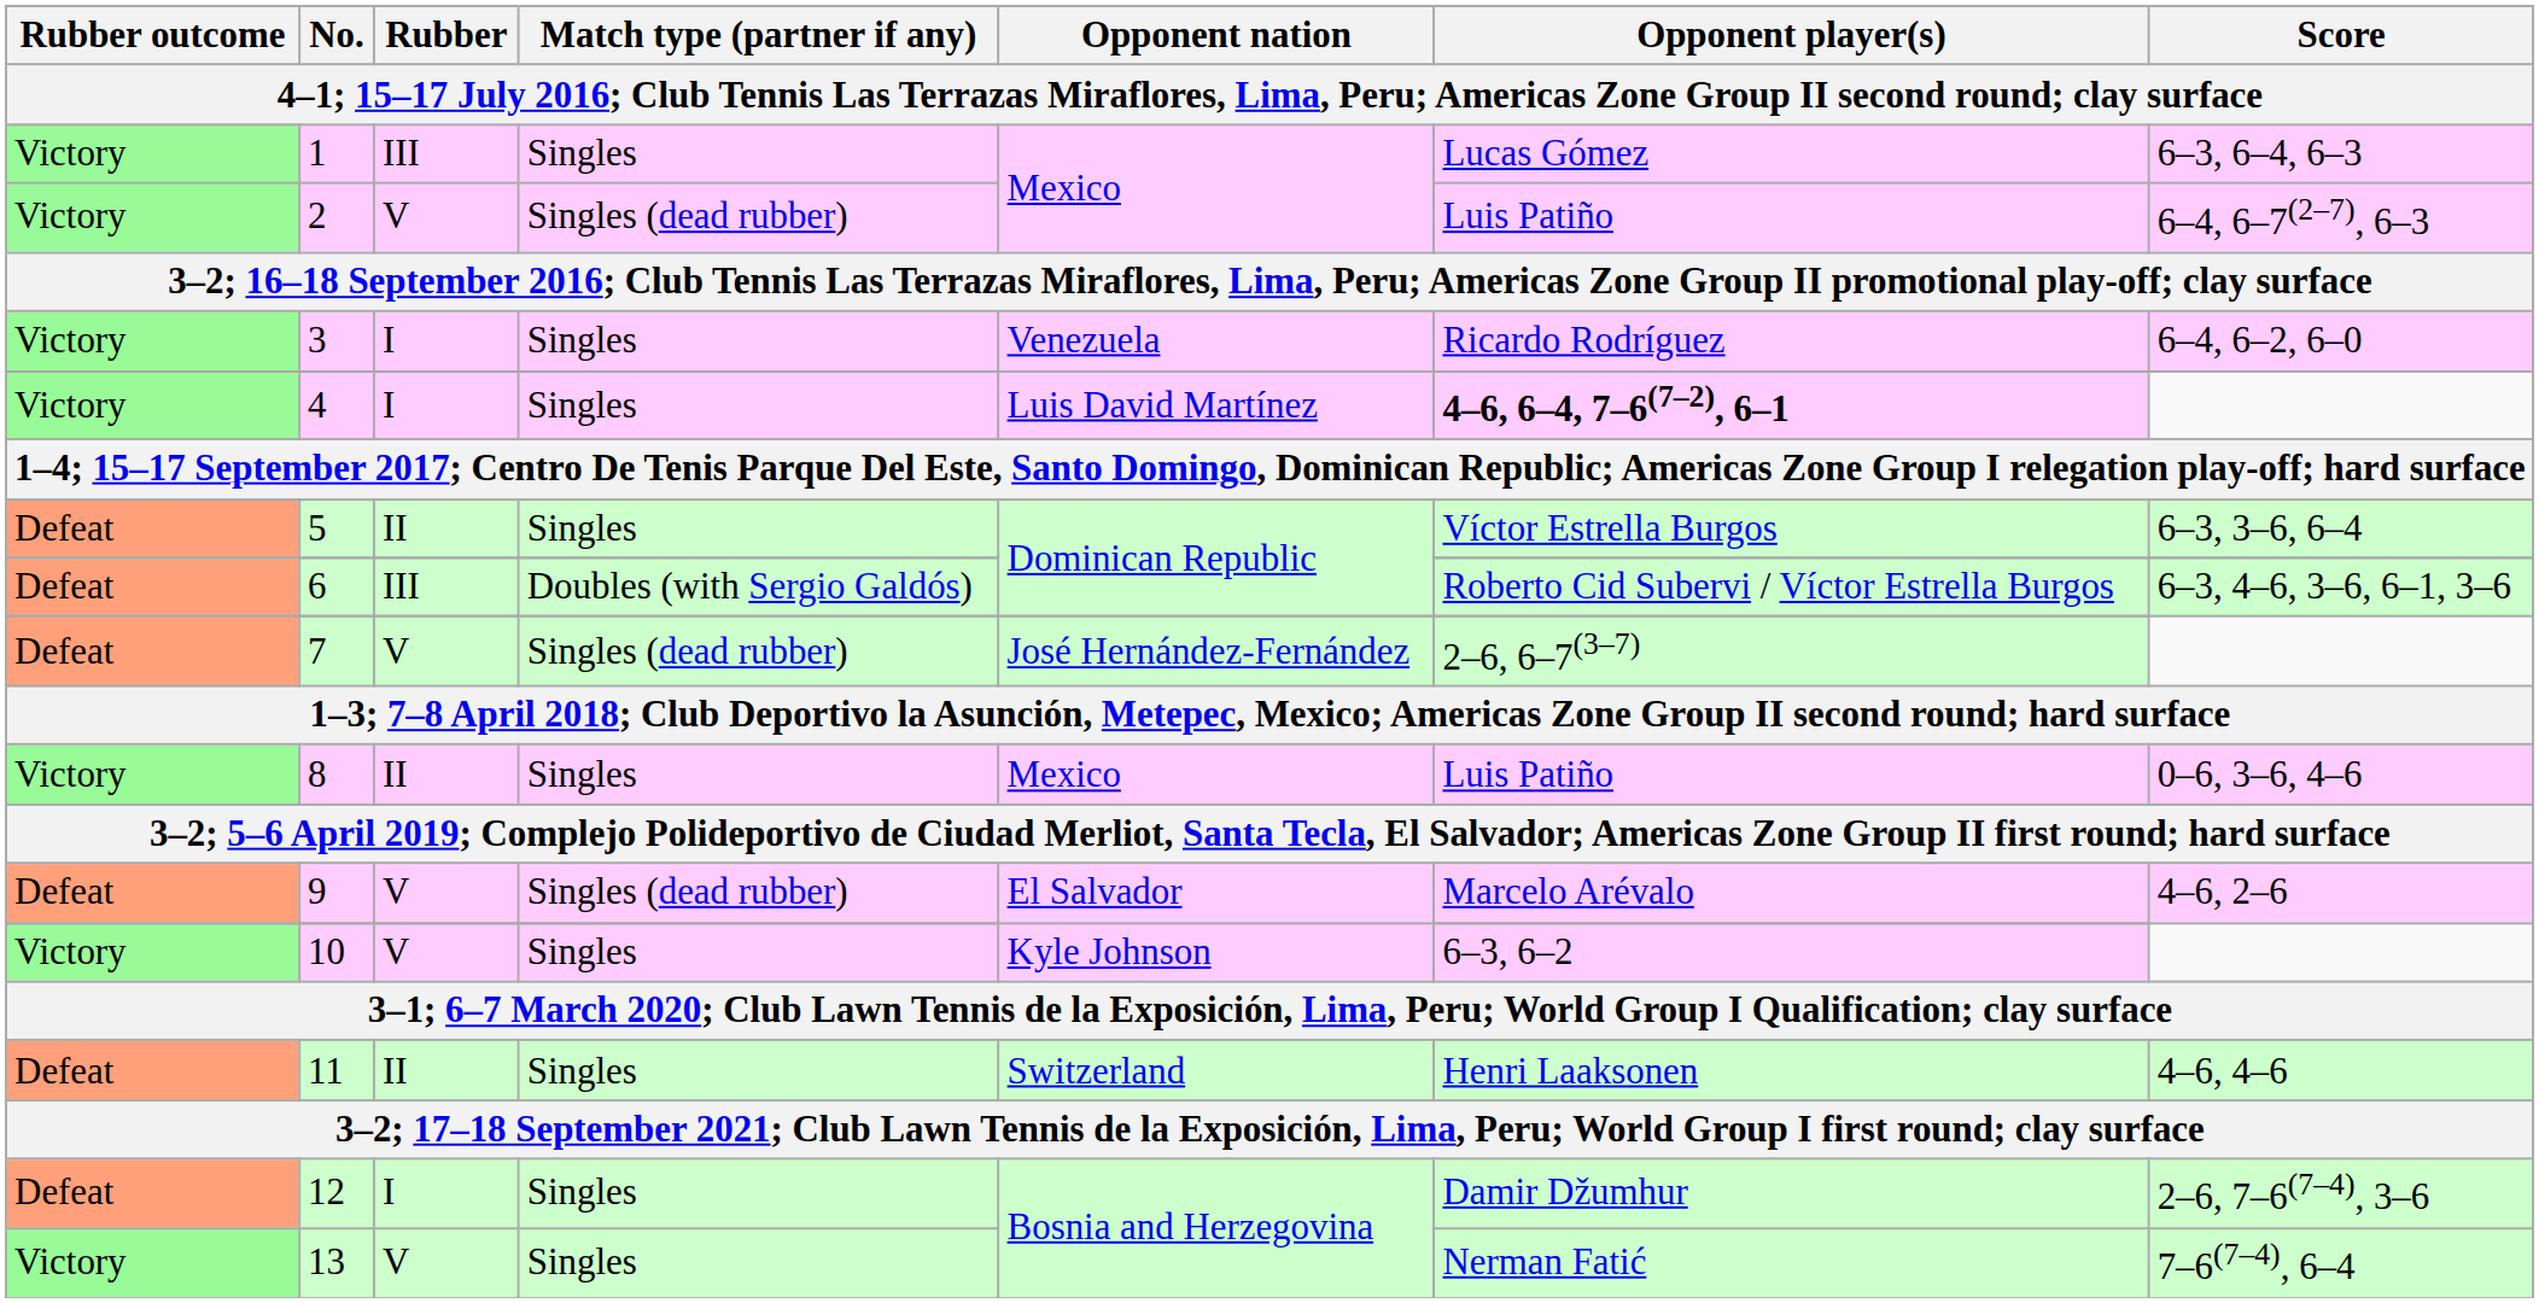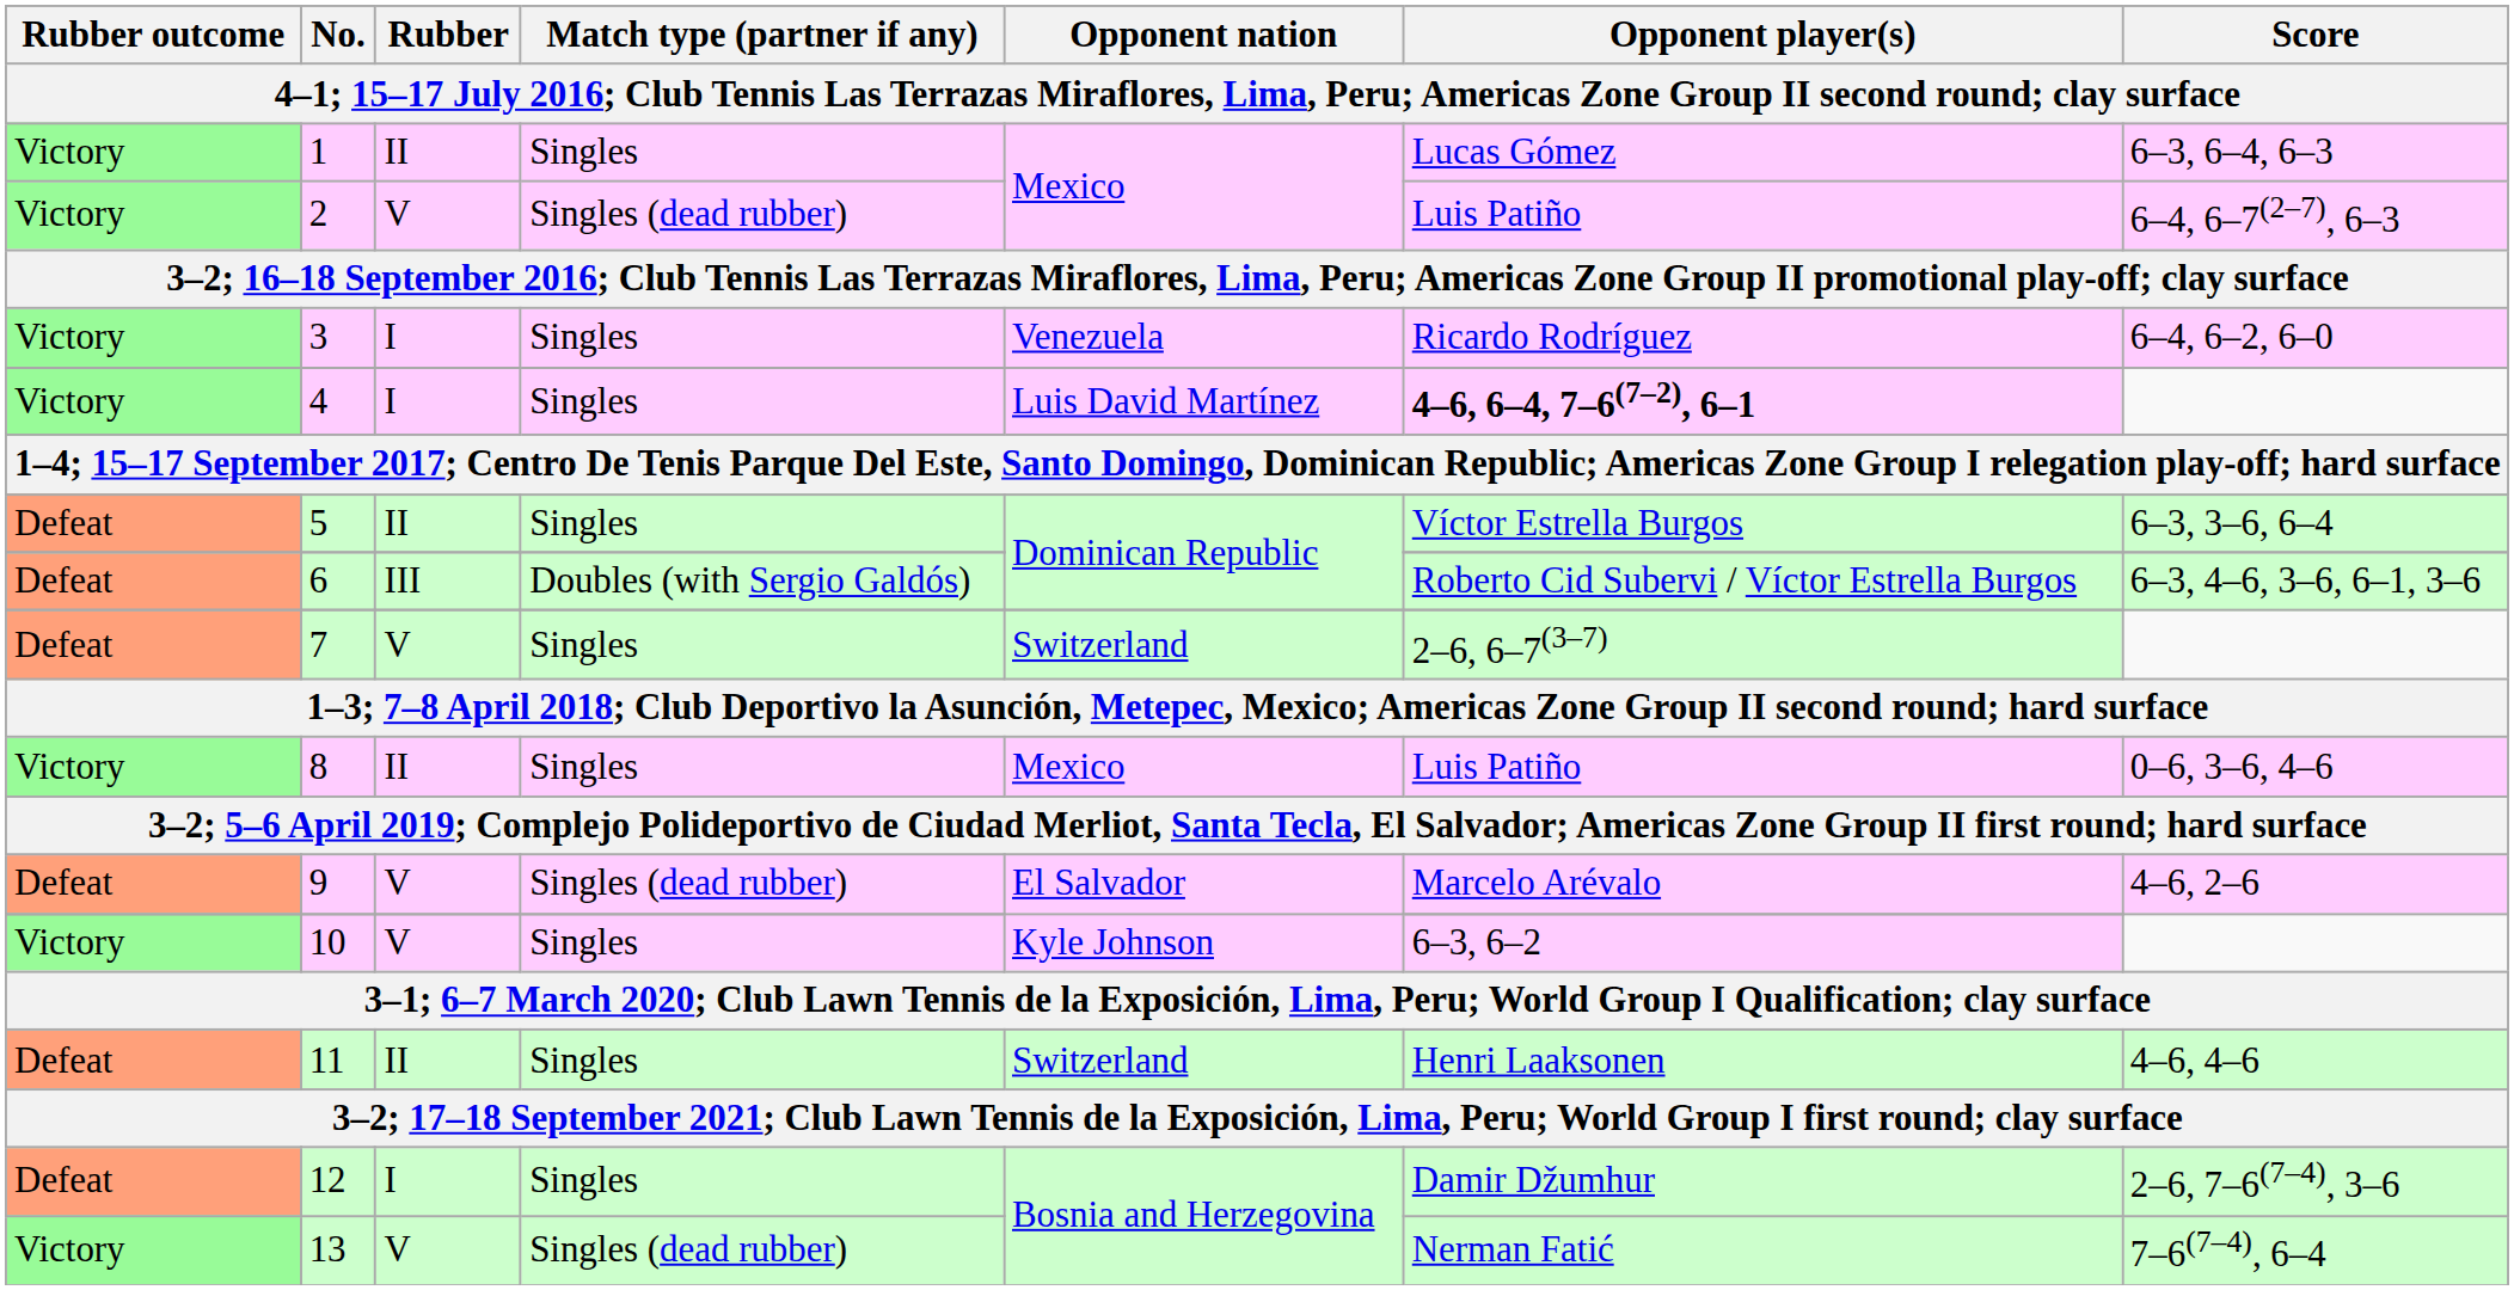 <table class=wikitable>
 <tr>
 <th>Rubber outcome</th>
 <th>No.</th>
 <th>Rubber</th>
 <th>Match type (partner if any)</th>
 <th>Opponent nation</th>
 <th>Opponent player(s)</th>
 <th>Score</th>
 </tr>
 <tr>
 <th colspan=7>4–1; <a href='#'>15–17 July 2016</a>; Club Tennis Las Terrazas Miraflores, <a href='#'>Lima</a>, Peru; Americas Zone Group II second round; clay surface</th>
 </tr>
 <tr bgcolor=#FFCCFF>
 <td bgcolor=98FB98>Victory</td>
 <td>1</td>
-<td>III</td>
+<td>II</td>
 <td>Singles</td>
 <td rowspan=2> <a href='#'>Mexico</a></td>
 <td><a href='#'>Lucas Gómez</a></td>
 <td>6–3, 6–4, 6–3</td>
 </tr>
 <tr bgcolor=#FFCCFF>
 <td bgcolor=98FB98>Victory</td>
 <td>2</td>
 <td>V</td>
 <td>Singles (<a href='#'>dead rubber</a>)</td>
 <td><a href='#'>Luis Patiño</a></td>
 <td>6–4, 6–7<sup>(2–7)</sup>, 6–3</td>
 </tr>
 <tr>
 <th colspan=7>3–2; <a href='#'>16–18 September 2016</a>; Club Tennis Las Terrazas Miraflores, <a href='#'>Lima</a>, Peru; Americas Zone Group II promotional play-off; clay surface</th>
 </tr>
 <tr bgcolor=#FFCCFF>
 <td bgcolor=98FB98>Victory</td>
 <td>3</td>
 <td>I</td>
 <td>Singles</td>
 <td rowspan=2> <a href='#'>Venezuela</a></td>
 <td><a href='#'>Ricardo Rodríguez</a></td>
 <td>6–4, 6–2, 6–0</td>
 </tr>
 <tr>
 </tr>
 <tr bgcolor=#FFCCFF>
 <td bgcolor=98FB98>Victory</td>
 <td>4</td>
 <td>I</td>
 <td>Singles</td>
 <td><a href='#'>Luis David Martínez</a></td>
 <td><strong>4–6, 6–4, 7–6<sup>(7–2)</sup>, 6–1</strong></td>
 </tr>
 <tr>
 <th colspan=7>1–4; <a href='#'>15–17 September 2017</a>; Centro De Tenis Parque Del Este, <a href='#'>Santo Domingo</a>, Dominican Republic; Americas Zone Group I relegation play-off; hard surface</th>
 </tr>
 <tr bgcolor=#CCFFCC>
 <td bgcolor=FFA07A>Defeat</td>
 <td>5</td>
 <td>II</td>
 <td>Singles</td>
 <td rowspan=3> <a href='#'>Dominican Republic</a></td>
 <td><a href='#'>Víctor Estrella Burgos</a></td>
 <td>6–3, 3–6, 6–4</td>
 </tr>
 <tr>
 </tr>
 <tr bgcolor=#CCFFCC>
 <td bgcolor=FFA07A>Defeat</td>
 <td>6</td>
 <td>III</td>
 <td>Doubles (with <a href='#'>Sergio Galdós</a>)</td>
 <td><a href='#'>Roberto Cid Subervi</a> / <a href='#'>Víctor Estrella Burgos</a></td>
 <td>6–3, 4–6, 3–6, 6–1, 3–6</td>
 </tr>
 <tr>
 </tr>
 <tr bgcolor=#CCFFCC>
 <td bgcolor=FFA07A>Defeat</td>
 <td>7</td>
 <td>V</td>
-<td>Singles (<a href='#'>dead rubber</a>)</td>
-<td><a href='#'>José Hernández-Fernández</a></td>
+<td>Singles</td>
+<td> <a href='#'>Switzerland</a></td>
 <td>2–6, 6–7<sup>(3–7)</sup></td>
 </tr>
 <tr>
 <th colspan=7>1–3; <a href='#'>7–8 April 2018</a>; Club Deportivo la Asunción, <a href='#'>Metepec</a>, Mexico; Americas Zone Group II second round; hard surface</th>
 </tr>
 <tr bgcolor=#FFCCFF>
 <td bgcolor=98FB98>Victory</td>
 <td>8</td>
 <td>II</td>
 <td>Singles</td>
 <td> <a href='#'>Mexico</a></td>
 <td><a href='#'>Luis Patiño</a></td>
 <td>0–6, 3–6, 4–6</td>
 </tr>
 <tr>
 <th colspan=7>3–2; <a href='#'>5–6 April 2019</a>; Complejo Polideportivo de Ciudad Merliot, <a href='#'>Santa Tecla</a>, El Salvador; Americas Zone Group II first round; hard surface</th>
 </tr>
 <tr bgcolor=#FFCCFF>
 <td bgcolor=FFA07A>Defeat</td>
 <td>9</td>
 <td>V</td>
 <td>Singles (<a href='#'>dead rubber</a>)</td>
 <td rowspan=2> <a href='#'>El Salvador</a></td>
 <td><a href='#'>Marcelo Arévalo</a></td>
 <td>4–6, 2–6</td>
 </tr>
 <tr>
 </tr>
 <tr bgcolor=#FFCCFF>
 <td bgcolor=98FB98>Victory</td>
 <td>10</td>
 <td>V</td>
 <td>Singles</td>
 <td><a href='#'>Kyle Johnson</a></td>
 <td>6–3, 6–2</td>
 </tr>
 <tr>
 <th colspan=7>3–1; <a href='#'>6–7 March 2020</a>; Club Lawn Tennis de la Exposición, <a href='#'>Lima</a>, Peru; World Group I Qualification; clay surface</th>
 </tr>
 <tr bgcolor=#CCFFCC>
 <td bgcolor=FFA07A>Defeat</td>
 <td>11</td>
 <td>II</td>
 <td>Singles</td>
 <td> <a href='#'>Switzerland</a></td>
 <td><a href='#'>Henri Laaksonen</a></td>
 <td>4–6, 4–6</td>
 </tr>
 <tr>
 <th colspan=7>3–2; <a href='#'>17–18 September 2021</a>; Club Lawn Tennis de la Exposición, <a href='#'>Lima</a>, Peru; World Group I first round; clay surface</th>
 </tr>
 <tr bgcolor=#CCFFCC>
 <td bgcolor=FFA07A>Defeat</td>
 <td>12</td>
 <td>I</td>
 <td>Singles</td>
 <td rowspan=2> <a href='#'>Bosnia and Herzegovina</a></td>
 <td><a href='#'>Damir Džumhur</a></td>
 <td>2–6, 7–6<sup>(7–4)</sup>, 3–6</td>
 </tr>
 <tr bgcolor=#CCFFCC>
 <td bgcolor=98FB98>Victory</td>
 <td>13</td>
 <td>V</td>
-<td>Singles</td>
+<td>Singles (<a href='#'>dead rubber</a>)</td>
 <td><a href='#'>Nerman Fatić</a></td>
 <td>7–6<sup>(7–4)</sup>, 6–4</td>
 </tr>
 </table>
